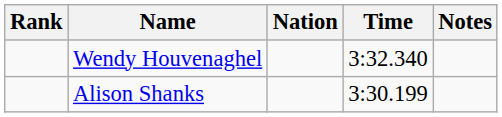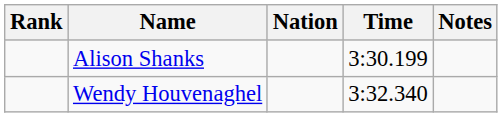 <table class="wikitable sortable" style="text-align:center">
 <tr>
 <th>Rank</th>
 <th>Name</th>
 <th>Nation</th>
 <th>Time</th>
 <th>Notes</th>
 </tr>
 <tr>
 <td></td>
+<td align=left><a href='#'>Alison Shanks</a></td>
+<td align=left></td>
+<td>3:30.199</td>
+<td></td>
+</tr>
+<tr>
+<td></td>
 <td align=left><a href='#'>Wendy Houvenaghel</a></td>
 <td align=left></td>
 <td>3:32.340</td>
 <td></td>
 </tr>
-<tr>
-<td></td>
-<td align=left><a href='#'>Alison Shanks</a></td>
-<td align=left></td>
-<td>3:30.199</td>
-<td></td>
-</tr>
 </table>
